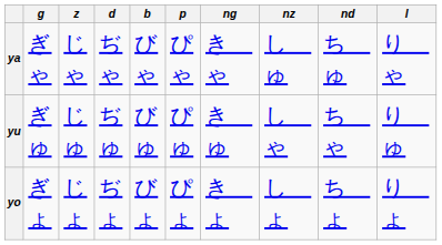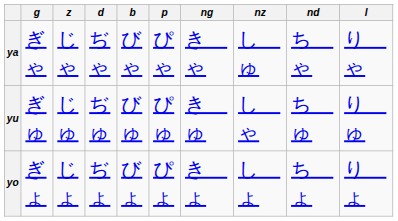 <table class="wikitable">
 <tr>
 <th></th>
 <th><em>g</em></th>
 <th><em>z</em></th>
 <th><em>d</em></th>
 <th><em>b</em></th>
 <th><em>p</em></th>
 <th><em>ng</em></th>
 <th><em>nz</em></th>
 <th><em>nd</em></th>
 <th><em>l</em></th>
 </tr>
 <tr style="font-size:2em">
 <th style="font-size:0.5em"><em>ya</em></th>
 <td><a href='#'>ぎゃ</a></td>
 <td><a href='#'>じゃ</a></td>
 <td><a href='#'>ぢゃ</a></td>
 <td><a href='#'>びゃ</a></td>
 <td><a href='#'>ぴゃ</a></td>
 <td><a href='#'>き゚ゃ</a></td>
 <td><a href='#'>し゚ゅ</a></td>
-<td><a href='#'>ち゚ゅ</a></td>
+<td><a href='#'>ち゚ゃ</a></td>
 <td><a href='#'>り゚ゃ</a></td>
 </tr>
 <tr style="font-size:2em">
 <th style="font-size:0.5em"><em>yu</em></th>
 <td><a href='#'>ぎゅ</a></td>
 <td><a href='#'>じゅ</a></td>
 <td><a href='#'>ぢゅ</a></td>
 <td><a href='#'>びゅ</a></td>
 <td><a href='#'>ぴゅ</a></td>
 <td><a href='#'>き゚ゅ</a></td>
 <td><a href='#'>し゚ゃ</a></td>
-<td><a href='#'>ち゚ゃ</a></td>
+<td><a href='#'>ち゚ゅ</a></td>
 <td><a href='#'>り゚ゅ</a></td>
 </tr>
 <tr style="font-size:2em">
 <th style="font-size:0.5em"><em>yo</em></th>
 <td><a href='#'>ぎょ</a></td>
 <td><a href='#'>じょ</a></td>
 <td><a href='#'>ぢょ</a></td>
 <td><a href='#'>びょ</a></td>
 <td><a href='#'>ぴょ</a></td>
 <td><a href='#'>き゚ょ</a></td>
 <td><a href='#'>し゚ょ</a></td>
 <td><a href='#'>ち゚ょ</a></td>
 <td><a href='#'>り゚ょ</a></td>
 </tr>
 </table>
